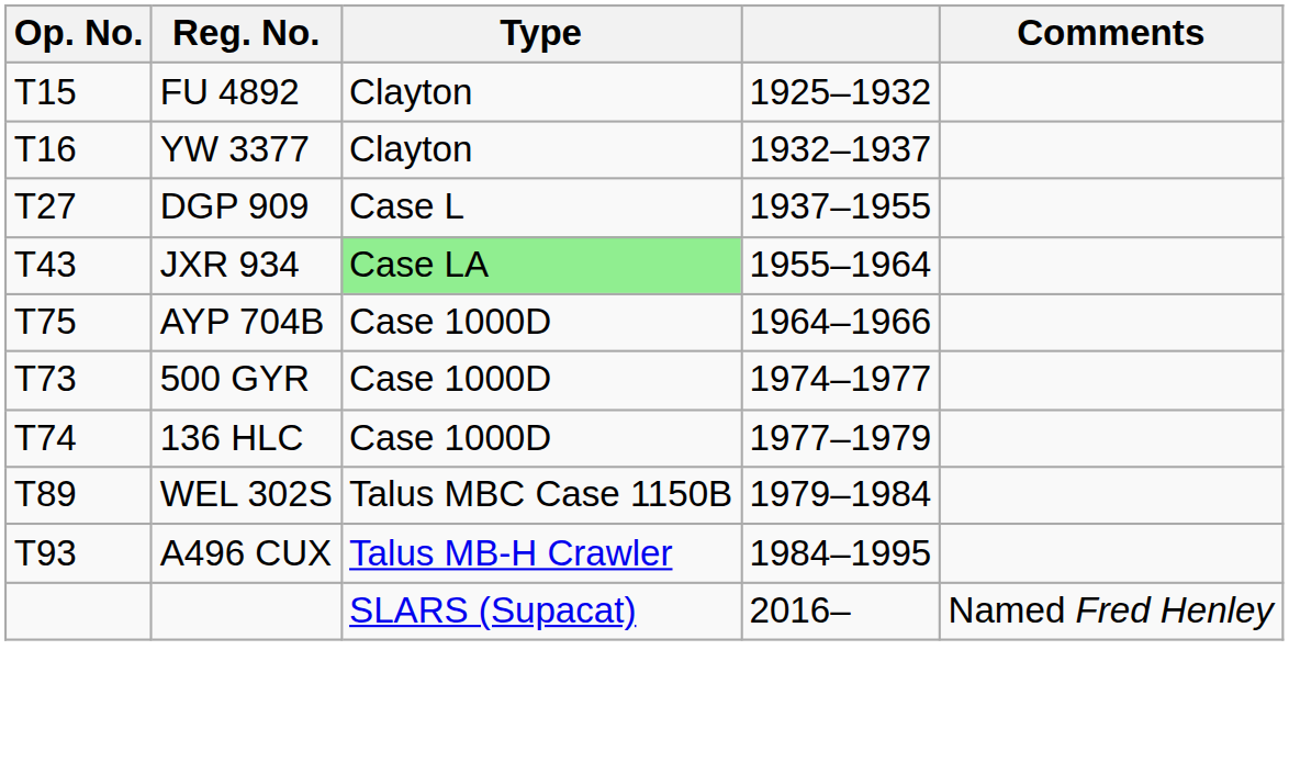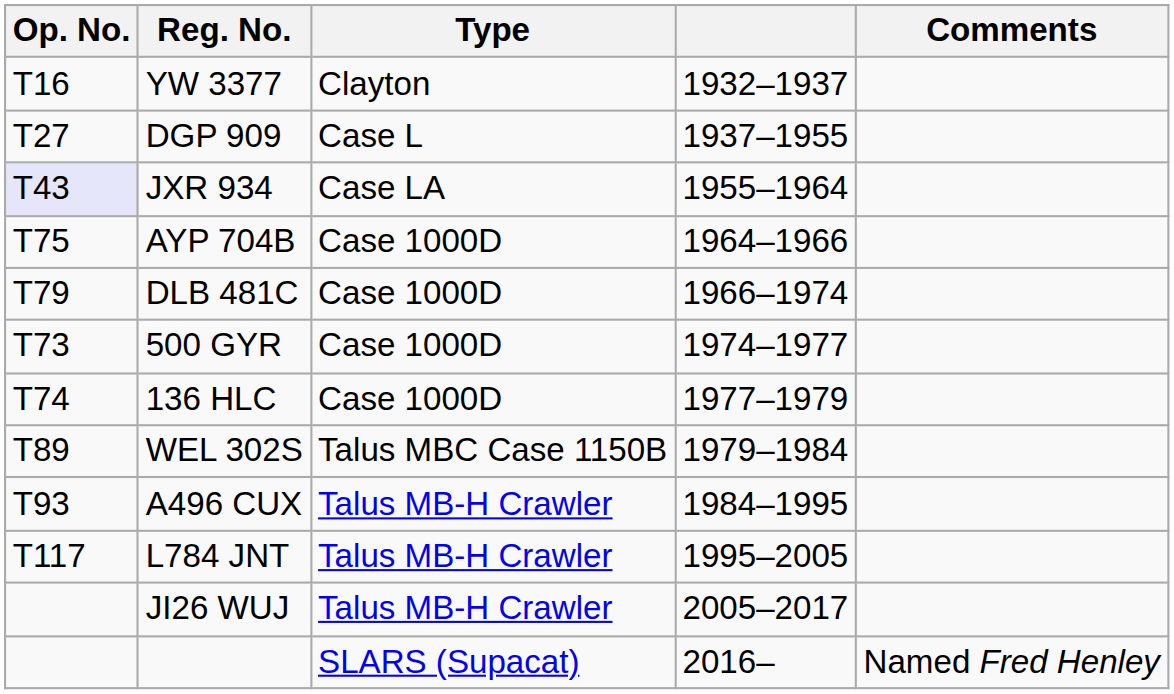 <table class="wikitable">
 <tr>
 <th>Op. No.</th>
 <th>Reg. No.</th>
 <th>Type</th>
 <th></th>
 <th>Comments</th>
-</tr>
-<tr>
-<td>T15</td>
-<td>FU 4892</td>
-<td>Clayton</td>
-<td>1925–1932</td>
-<td></td>
 </tr>
 <tr>
 <td>T16</td>
 <td>YW 3377</td>
 <td>Clayton</td>
 <td>1932–1937</td>
 <td></td>
 </tr>
 <tr>
 <td>T27</td>
 <td>DGP 909</td>
 <td>Case L</td>
 <td>1937–1955</td>
 <td></td>
 </tr>
 <tr>
-<td>T43</td>
+<td style="background: lavender;">T43</td>
 <td>JXR 934</td>
-<td style="background: lightgreen;">Case LA</td>
+<td>Case LA</td>
 <td>1955–1964</td>
 <td></td>
 </tr>
 <tr>
 <td>T75</td>
 <td>AYP 704B</td>
 <td>Case 1000D</td>
 <td>1964–1966</td>
+<td></td>
+</tr>
+<tr>
+<td>T79</td>
+<td>DLB 481C</td>
+<td>Case 1000D</td>
+<td>1966–1974</td>
 <td></td>
 </tr>
 <tr>
 <td>T73</td>
 <td>500 GYR</td>
 <td>Case 1000D</td>
 <td>1974–1977</td>
 <td></td>
 </tr>
 <tr>
 <td>T74</td>
 <td>136 HLC</td>
 <td>Case 1000D</td>
 <td>1977–1979</td>
 <td></td>
 </tr>
 <tr>
 <td>T89</td>
 <td>WEL 302S</td>
 <td>Talus MBC Case 1150B</td>
 <td>1979–1984</td>
 <td></td>
 </tr>
 <tr>
 <td>T93</td>
 <td>A496 CUX</td>
 <td><a href='#'>Talus MB-H Crawler</a></td>
 <td>1984–1995</td>
 <td></td>
 </tr>
 <tr>
+<td>T117</td>
+<td>L784 JNT</td>
+<td><a href='#'>Talus MB-H Crawler</a></td>
+<td>1995–2005</td>
+<td></td>
+</tr>
+<tr>
+<td></td>
+<td>JI26 WUJ</td>
+<td><a href='#'>Talus MB-H Crawler</a></td>
+<td>2005–2017</td>
+<td></td>
+</tr>
+<tr>
 <td></td>
 <td></td>
 <td><a href='#'>SLARS (Supacat)</a></td>
 <td>2016–</td>
 <td>Named <em>Fred Henley</em></td>
 </tr>
 </table>
